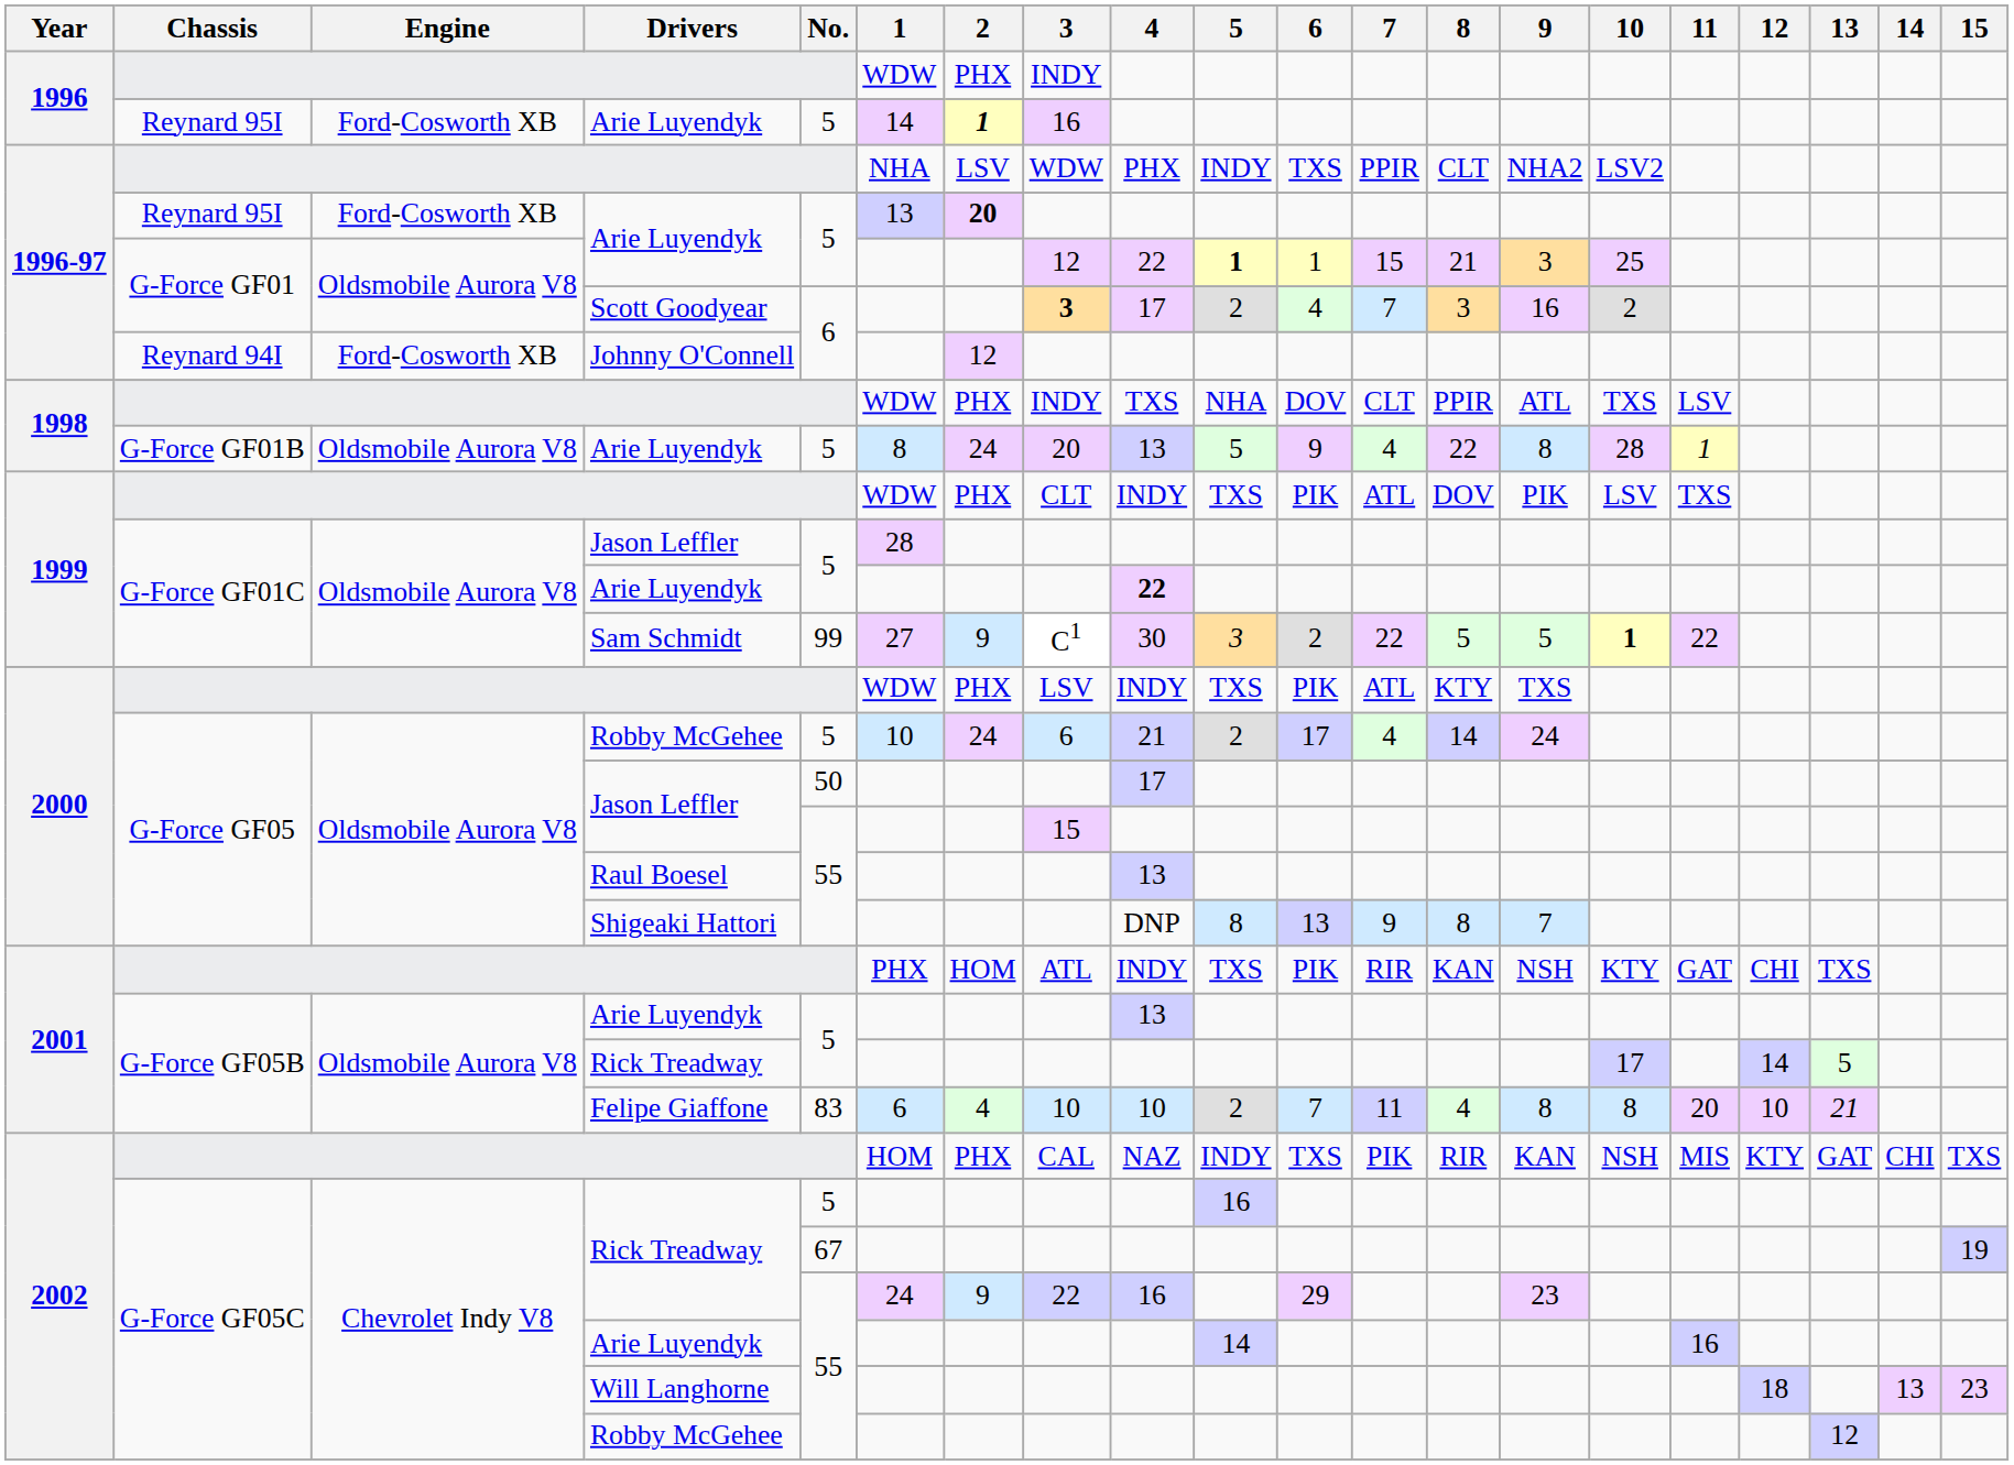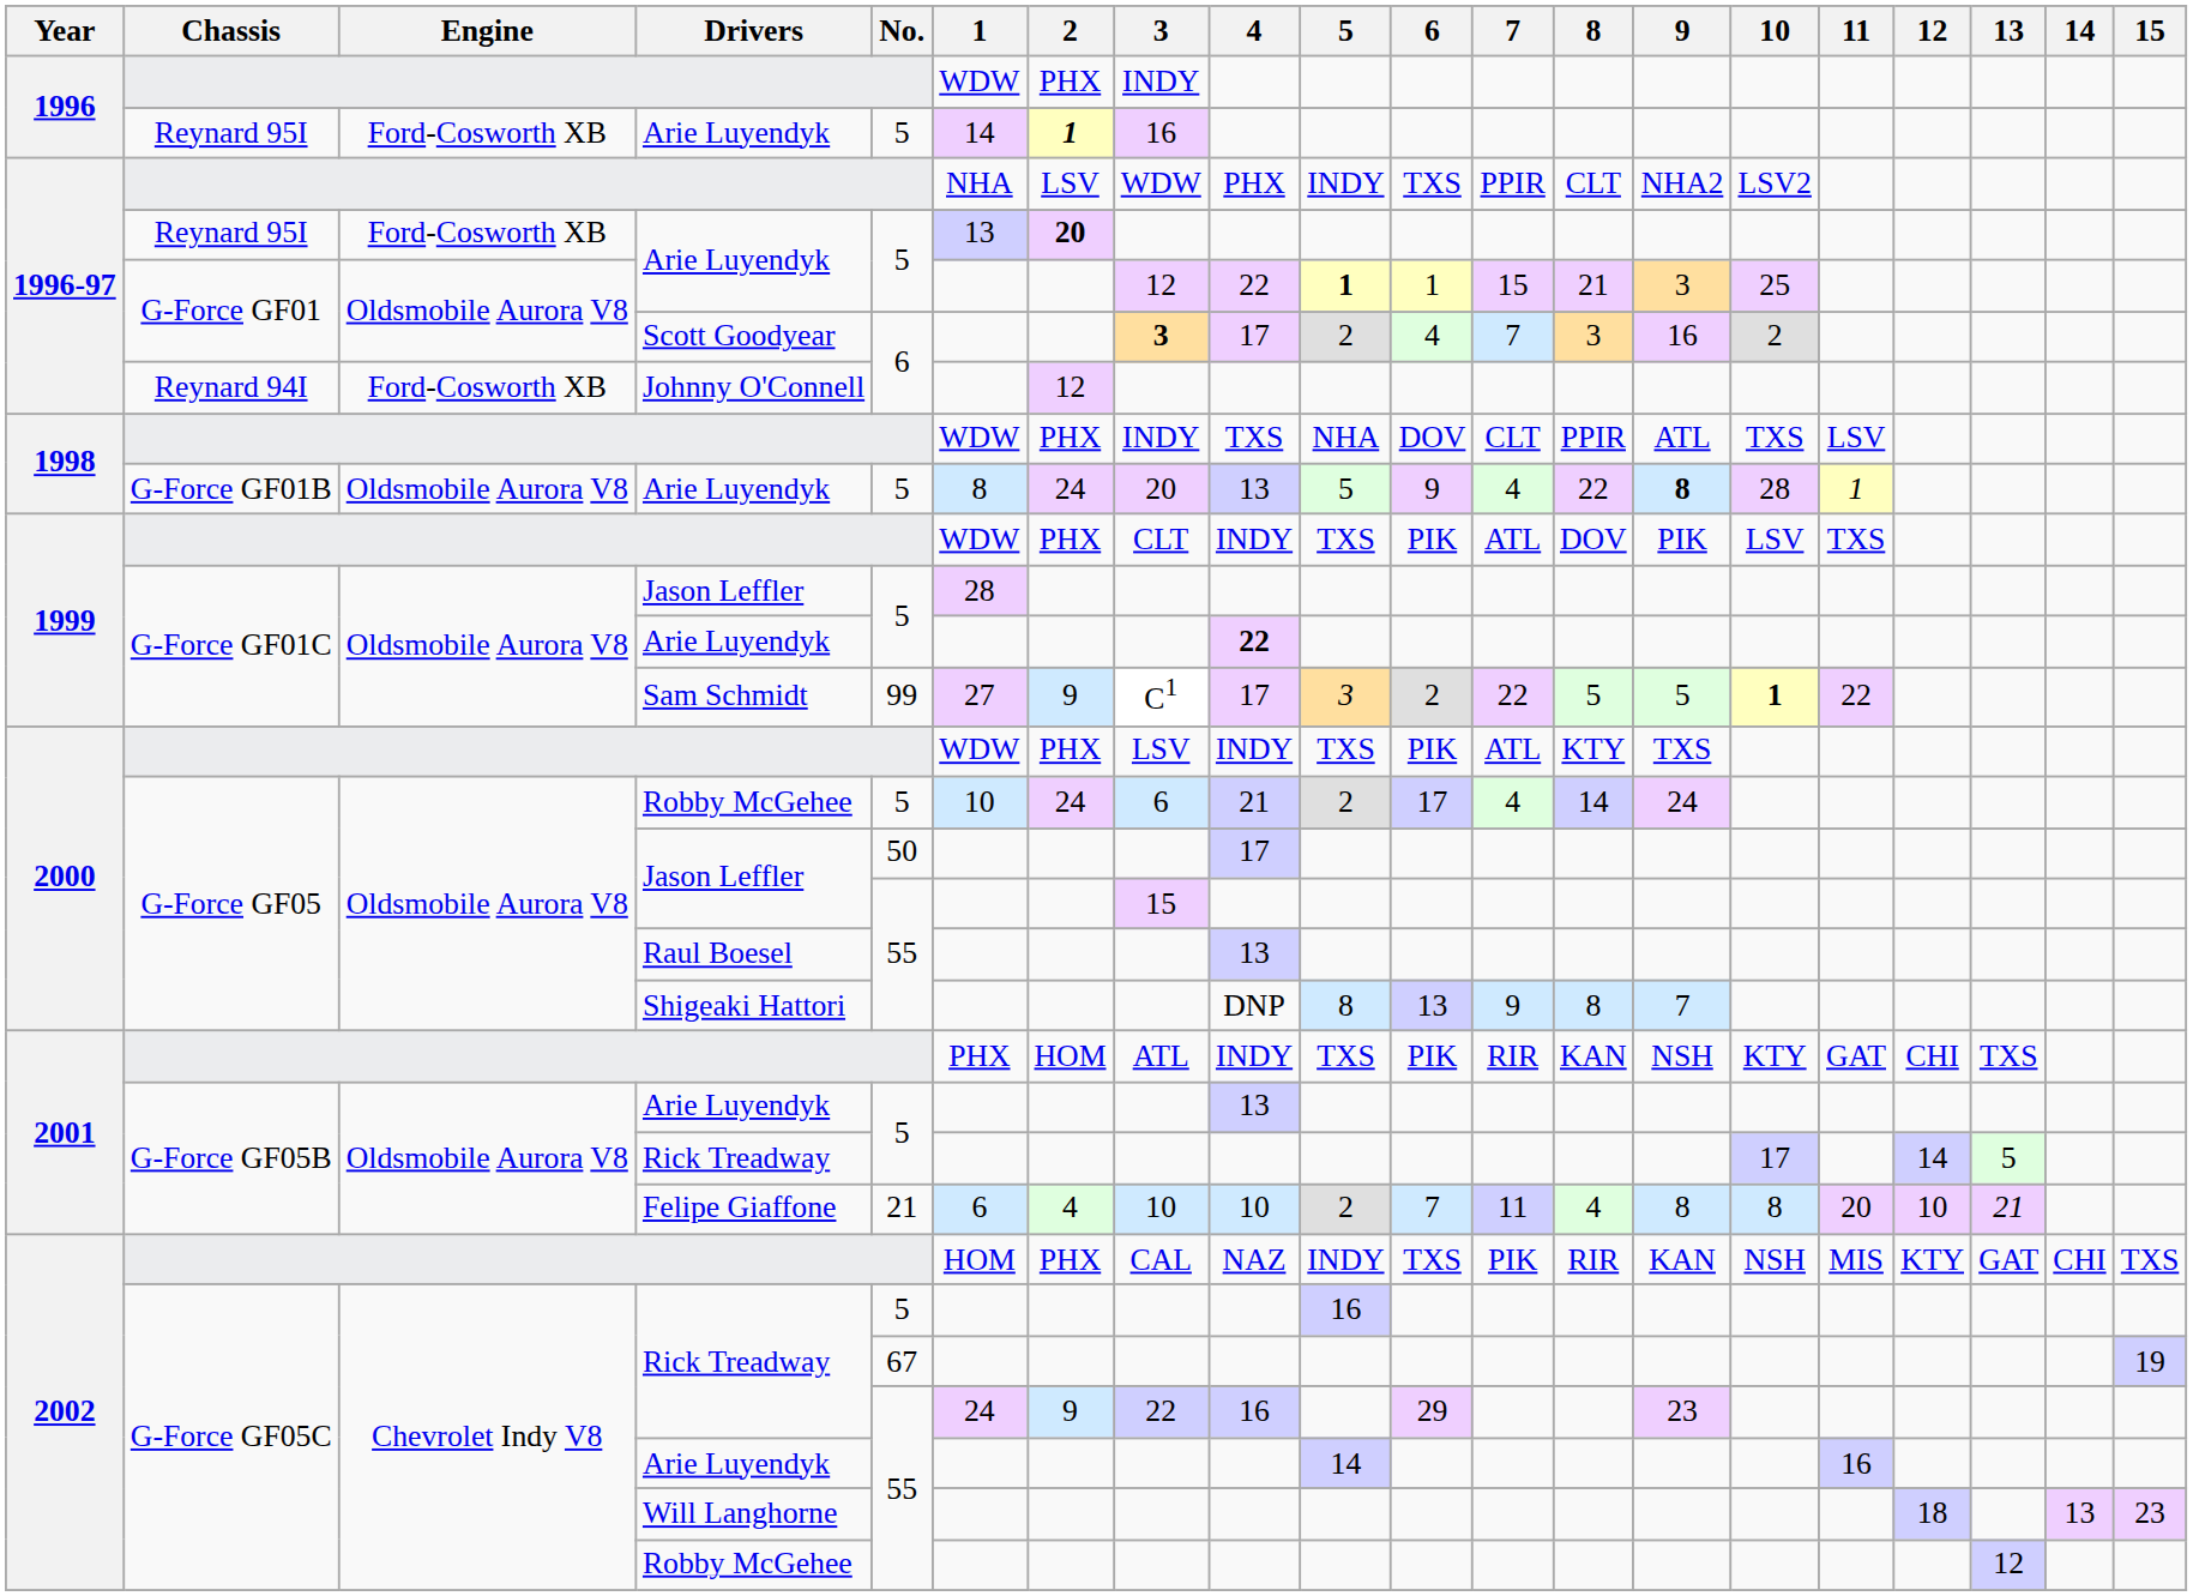 <table class="wikitable" style="text-align:center; font-size:85%">
 <tr>
 <th>Year</th>
 <th>Chassis</th>
 <th>Engine</th>
 <th>Drivers</th>
 <th>No.</th>
 <th>1</th>
 <th>2</th>
 <th>3</th>
 <th>4</th>
 <th>5</th>
 <th>6</th>
 <th>7</th>
 <th>8</th>
 <th>9</th>
 <th>10</th>
 <th>11</th>
 <th>12</th>
 <th>13</th>
 <th>14</th>
 <th>15</th>
 </tr>
 <tr>
 <th rowspan=2><a href='#'>1996</a></th>
 <td colspan=4 style="background:#EBECEE;"></td>
 <td><a href='#'>WDW</a></td>
 <td><a href='#'>PHX</a></td>
 <td><a href='#'>INDY</a></td>
 <td></td>
 <td></td>
 <td></td>
 <td></td>
 <td></td>
 <td></td>
 <td></td>
 <td></td>
 <td></td>
 <td></td>
 <td></td>
 <td></td>
 </tr>
 <tr>
 <td><a href='#'>Reynard 95I</a></td>
 <td><a href='#'>Ford</a>-<a href='#'>Cosworth</a> XB</td>
 <td align="left"> <a href='#'>Arie Luyendyk</a></td>
 <td>5</td>
 <td style="background:#EFCFFF;">14</td>
 <td style="background:#FFFFBF;"><strong><em>1</em></strong></td>
 <td style="background:#EFCFFF;">16</td>
 <td></td>
 <td></td>
 <td></td>
 <td></td>
 <td></td>
 <td></td>
 <td></td>
 <td></td>
 <td></td>
 <td></td>
 <td></td>
 <td></td>
 </tr>
 <tr>
 <th rowspan=5><a href='#'>1996-97</a></th>
 <td colspan=4 style="background:#EBECEE;"></td>
 <td><a href='#'>NHA</a></td>
 <td><a href='#'>LSV</a></td>
 <td><a href='#'>WDW</a></td>
 <td><a href='#'>PHX</a></td>
 <td><a href='#'>INDY</a></td>
 <td><a href='#'>TXS</a></td>
 <td><a href='#'>PPIR</a></td>
 <td><a href='#'>CLT</a></td>
 <td><a href='#'>NHA2</a></td>
 <td><a href='#'>LSV2</a></td>
 <td></td>
 <td></td>
 <td></td>
 <td></td>
 <td></td>
 </tr>
 <tr>
 <td><a href='#'>Reynard 95I</a></td>
 <td><a href='#'>Ford</a>-<a href='#'>Cosworth</a> XB</td>
 <td rowspan=2 align="left"> <a href='#'>Arie Luyendyk</a></td>
 <td rowspan=2>5</td>
 <td style="background:#CFCFFF;">13</td>
 <td style="background:#EFCFFF;"><strong>20</strong></td>
 <td></td>
 <td></td>
 <td></td>
 <td></td>
 <td></td>
 <td></td>
 <td></td>
 <td></td>
 <td></td>
 <td></td>
 <td></td>
 <td></td>
 <td></td>
 </tr>
 <tr>
 <td rowspan=2><a href='#'>G-Force</a> GF01</td>
 <td rowspan=2><a href='#'>Oldsmobile</a> <a href='#'>Aurora</a> <a href='#'>V8</a></td>
 <td></td>
 <td></td>
 <td style="background:#EFCFFF;">12</td>
 <td style="background:#EFCFFF;">22</td>
 <td style="background:#FFFFBF;"><strong>1</strong></td>
 <td style="background:#FFFFBF;">1</td>
 <td style="background:#EFCFFF;">15</td>
 <td style="background:#EFCFFF;">21</td>
 <td style="background:#FFDF9F;">3</td>
 <td style="background:#EFCFFF;">25</td>
 <td></td>
 <td></td>
 <td></td>
 <td></td>
 <td></td>
 </tr>
 <tr>
 <td align="left"> <a href='#'>Scott Goodyear</a></td>
 <td rowspan=2>6</td>
 <td></td>
 <td></td>
 <td style="background:#FFDF9F;"><strong>3</strong></td>
 <td style="background:#EFCFFF;">17</td>
 <td style="background:#DFDFDF;">2</td>
 <td style="background:#DFFFDF;">4</td>
 <td style="background:#CFEAFF;">7</td>
 <td style="background:#FFDF9F;">3</td>
 <td style="background:#EFCFFF;">16</td>
 <td style="background:#DFDFDF;">2</td>
 <td></td>
 <td></td>
 <td></td>
 <td></td>
 <td></td>
 </tr>
 <tr>
 <td><a href='#'>Reynard 94I</a></td>
 <td><a href='#'>Ford</a>-<a href='#'>Cosworth</a> XB</td>
 <td align="left"> <a href='#'>Johnny O'Connell</a></td>
 <td></td>
 <td style="background:#EFCFFF;">12</td>
 <td></td>
 <td></td>
 <td></td>
 <td></td>
 <td></td>
 <td></td>
 <td></td>
 <td></td>
 <td></td>
 <td></td>
 <td></td>
 <td></td>
 <td></td>
 </tr>
 <tr>
 <th rowspan=2><a href='#'>1998</a></th>
 <td colspan=4 style="background:#EBECEE;"></td>
 <td><a href='#'>WDW</a></td>
 <td><a href='#'>PHX</a></td>
 <td><a href='#'>INDY</a></td>
 <td><a href='#'>TXS</a></td>
 <td><a href='#'>NHA</a></td>
 <td><a href='#'>DOV</a></td>
 <td><a href='#'>CLT</a></td>
 <td><a href='#'>PPIR</a></td>
 <td><a href='#'>ATL</a></td>
 <td><a href='#'>TXS</a></td>
 <td><a href='#'>LSV</a></td>
 <td></td>
 <td></td>
 <td></td>
 <td></td>
 </tr>
 <tr>
 <td><a href='#'>G-Force</a> GF01B</td>
 <td><a href='#'>Oldsmobile</a> <a href='#'>Aurora</a> <a href='#'>V8</a></td>
 <td align="left"> <a href='#'>Arie Luyendyk</a></td>
 <td>5</td>
 <td style="background:#CFEAFF;">8</td>
 <td style="background:#EFCFFF;">24</td>
 <td style="background:#EFCFFF;">20</td>
 <td style="background:#CFCFFF;">13</td>
 <td style="background:#DFFFDF;">5</td>
 <td style="background:#EFCFFF;">9</td>
 <td style="background:#DFFFDF;">4</td>
 <td style="background:#EFCFFF;">22</td>
-<td style="background:#CFEAFF;">8</td>
+<td style="background:#CFEAFF;"><strong>8</strong></td>
 <td style="background:#EFCFFF;">28</td>
 <td style="background:#FFFFBF;"><em>1</em></td>
 <td></td>
 <td></td>
 <td></td>
 <td></td>
 </tr>
 <tr>
 <th rowspan="4"><a href='#'>1999</a></th>
 <td colspan=4 style="background:#EBECEE;"></td>
 <td><a href='#'>WDW</a></td>
 <td><a href='#'>PHX</a></td>
 <td><a href='#'>CLT</a></td>
 <td><a href='#'>INDY</a></td>
 <td><a href='#'>TXS</a></td>
 <td><a href='#'>PIK</a></td>
 <td><a href='#'>ATL</a></td>
 <td><a href='#'>DOV</a></td>
 <td><a href='#'>PIK</a></td>
 <td><a href='#'>LSV</a></td>
 <td><a href='#'>TXS</a></td>
 <td></td>
 <td></td>
 <td></td>
 <td></td>
 </tr>
 <tr>
 <td rowspan="3"><a href='#'>G-Force</a> GF01C</td>
 <td rowspan="3"><a href='#'>Oldsmobile</a> <a href='#'>Aurora</a> <a href='#'>V8</a></td>
 <td align="left"> <a href='#'>Jason Leffler</a></td>
 <td rowspan="2">5</td>
 <td style="background:#EFCFFF;">28</td>
 <td></td>
 <td></td>
 <td></td>
 <td></td>
 <td></td>
 <td></td>
 <td></td>
 <td></td>
 <td></td>
 <td></td>
 <td></td>
 <td></td>
 <td></td>
 <td></td>
 </tr>
 <tr>
 <td align="left"> <a href='#'>Arie Luyendyk</a></td>
 <td></td>
 <td></td>
 <td></td>
 <td style="background:#EFCFFF;"><strong>22</strong></td>
 <td></td>
 <td></td>
 <td></td>
 <td></td>
 <td></td>
 <td></td>
 <td></td>
 <td></td>
 <td></td>
 <td></td>
 <td></td>
 </tr>
 <tr>
 <td align="left"> <a href='#'>Sam Schmidt</a></td>
 <td>99</td>
 <td style="background:#EFCFFF;">27</td>
 <td style="background:#CFEAFF;">9</td>
 <td style="background:#FFFFFF;">C<sup>1</sup></td>
-<td style="background:#EFCFFF;">30</td>
+<td style="background:#EFCFFF;">17</td>
 <td style="background:#FFDF9F;"><em>3</em></td>
 <td style="background:#DFDFDF;">2</td>
 <td style="background:#EFCFFF;">22</td>
 <td style="background:#DFFFDF;">5</td>
 <td style="background:#DFFFDF;">5</td>
 <td style="background:#FFFFBF;"><strong>1</strong></td>
 <td style="background:#EFCFFF;">22</td>
 <td></td>
 <td></td>
 <td></td>
 <td></td>
 </tr>
 <tr>
 <th rowspan=6><a href='#'>2000</a></th>
 <td colspan=4 style="background:#EBECEE;"></td>
 <td><a href='#'>WDW</a></td>
 <td><a href='#'>PHX</a></td>
 <td><a href='#'>LSV</a></td>
 <td><a href='#'>INDY</a></td>
 <td><a href='#'>TXS</a></td>
 <td><a href='#'>PIK</a></td>
 <td><a href='#'>ATL</a></td>
 <td><a href='#'>KTY</a></td>
 <td><a href='#'>TXS</a></td>
 <td></td>
 <td></td>
 <td></td>
 <td></td>
 <td></td>
 <td></td>
 </tr>
 <tr>
 <td rowspan=5><a href='#'>G-Force</a> GF05</td>
 <td rowspan=5><a href='#'>Oldsmobile</a> <a href='#'>Aurora</a> <a href='#'>V8</a></td>
 <td align="left"> <a href='#'>Robby McGehee</a></td>
 <td>5</td>
 <td style="background:#CFEAFF;" align=center>10</td>
 <td style="background:#EFCFFF;" align=center>24</td>
 <td style="background:#CFEAFF;" align=center>6</td>
 <td style="background:#CFCFFF;" align=center>21</td>
 <td style="background:#DFDFDF;" align=center>2</td>
 <td style="background:#CFCFFF;" align=center>17</td>
 <td style="background:#DFFFDF;" align=center>4</td>
 <td style="background:#CFCFFF;" align=center>14</td>
 <td style="background:#EFCFFF;" align=center>24</td>
 <td></td>
 <td></td>
 <td></td>
 <td></td>
 <td></td>
 <td></td>
 </tr>
 <tr>
 <td rowspan=2 align="left"> <a href='#'>Jason Leffler</a></td>
 <td>50</td>
 <td></td>
 <td></td>
 <td></td>
 <td style="background:#CFCFFF;" align=center>17</td>
 <td></td>
 <td></td>
 <td></td>
 <td></td>
 <td></td>
 <td></td>
 <td></td>
 <td></td>
 <td></td>
 <td></td>
 <td></td>
 </tr>
 <tr>
 <td rowspan=3>55</td>
 <td></td>
 <td></td>
 <td style="background:#EFCFFF;" align=center>15</td>
 <td></td>
 <td></td>
 <td></td>
 <td></td>
 <td></td>
 <td></td>
 <td></td>
 <td></td>
 <td></td>
 <td></td>
 <td></td>
 <td></td>
 </tr>
 <tr>
 <td align="left"> <a href='#'>Raul Boesel</a></td>
 <td></td>
 <td></td>
 <td></td>
 <td style="background:#CFCFFF;">13</td>
 <td></td>
 <td></td>
 <td></td>
 <td></td>
 <td></td>
 <td></td>
 <td></td>
 <td></td>
 <td></td>
 <td></td>
 <td></td>
 </tr>
 <tr>
 <td align="left"> <a href='#'>Shigeaki Hattori</a></td>
 <td></td>
 <td></td>
 <td></td>
 <td align=center>DNP</td>
 <td style="background:#CFEAFF;" align=center>8</td>
 <td style="background:#CFCFFF;" align=center>13</td>
 <td style="background:#CFEAFF;" align=center>9</td>
 <td style="background:#CFEAFF;" align=center>8</td>
 <td style="background:#CFEAFF;" align=center>7</td>
 <td></td>
 <td></td>
 <td></td>
 <td></td>
 <td></td>
 <td></td>
 </tr>
 <tr>
 <th rowspan="4"><a href='#'>2001</a></th>
 <td colspan=4 style="background:#EBECEE;"></td>
 <td><a href='#'>PHX</a><br></td>
 <td><a href='#'>HOM</a><br></td>
 <td><a href='#'>ATL</a><br></td>
 <td><a href='#'>INDY</a><br></td>
 <td><a href='#'>TXS</a><br></td>
 <td><a href='#'>PIK</a><br></td>
 <td><a href='#'>RIR</a><br></td>
 <td><a href='#'>KAN</a><br></td>
 <td><a href='#'>NSH</a><br></td>
 <td><a href='#'>KTY</a><br></td>
 <td><a href='#'>GAT</a> <br></td>
 <td><a href='#'>CHI</a><br></td>
 <td><a href='#'>TXS</a><br></td>
 <td></td>
 <td></td>
 </tr>
 <tr>
 <td rowspan="3"><a href='#'>G-Force</a> GF05B</td>
 <td rowspan="3"><a href='#'>Oldsmobile</a> <a href='#'>Aurora</a> <a href='#'>V8</a></td>
 <td align="left"> <a href='#'>Arie Luyendyk</a></td>
 <td rowspan="2">5</td>
 <td></td>
 <td></td>
 <td></td>
 <td style="background:#CFCFFF;">13</td>
 <td></td>
 <td></td>
 <td></td>
 <td></td>
 <td></td>
 <td></td>
 <td></td>
 <td></td>
 <td></td>
 <td></td>
 <td></td>
 </tr>
 <tr>
 <td align="left"> <a href='#'>Rick Treadway</a></td>
 <td></td>
 <td></td>
 <td></td>
 <td></td>
 <td></td>
 <td></td>
 <td></td>
 <td></td>
 <td></td>
 <td style="background:#CFCFFF;" align=center>17</td>
 <td></td>
 <td style="background:#CFCFFF;" align=center>14</td>
 <td style="background:#DFFFDF;" align=center>5</td>
 <td></td>
 <td></td>
 </tr>
 <tr>
 <td align="left"> <a href='#'>Felipe Giaffone</a></td>
-<td>83</td>
+<td>21</td>
 <td style="background:#CFEAFF;" align=center>6</td>
 <td style="background:#DFFFDF;" align=center>4</td>
 <td style="background:#CFEAFF;" align=center>10</td>
 <td style="background:#CFEAFF;" align=center>10</td>
 <td style="background:#DFDFDF;" align=center>2</td>
 <td style="background:#CFEAFF;" align=center>7</td>
 <td style="background:#CFCFFF;" align=center>11</td>
 <td style="background:#DFFFDF;" align=center>4</td>
 <td style="background:#CFEAFF;" align=center>8</td>
 <td style="background:#CFEAFF;" align=center>8</td>
 <td style="background:#EFCFFF;" align=center>20</td>
 <td style="background:#EFCFFF;" align=center>10</td>
 <td style="background:#EFCFFF;" align=center><em>21</em></td>
 <td></td>
 <td></td>
 </tr>
 <tr>
 <th rowspan=7><a href='#'>2002</a></th>
 <td colspan=4 style="background:#EBECEE;"></td>
 <td><a href='#'>HOM</a><br></td>
 <td><a href='#'>PHX</a><br></td>
 <td><a href='#'>CAL</a><br></td>
 <td><a href='#'>NAZ</a><br></td>
 <td><a href='#'>INDY</a><br></td>
 <td><a href='#'>TXS</a><br></td>
 <td><a href='#'>PIK</a><br></td>
 <td><a href='#'>RIR</a><br></td>
 <td><a href='#'>KAN</a><br></td>
 <td><a href='#'>NSH</a><br></td>
 <td><a href='#'>MIS</a><br></td>
 <td><a href='#'>KTY</a><br></td>
 <td><a href='#'>GAT</a> <br></td>
 <td><a href='#'>CHI</a><br></td>
 <td><a href='#'>TXS</a><br></td>
 </tr>
 <tr>
 <td rowspan=6><a href='#'>G-Force</a> GF05C</td>
 <td rowspan=6><a href='#'>Chevrolet</a> Indy <a href='#'>V8</a></td>
 <td rowspan=3 align="left"> <a href='#'>Rick Treadway</a></td>
 <td>5</td>
 <td></td>
 <td></td>
 <td></td>
 <td></td>
 <td style="background:#CFCFFF;" align=center>16</td>
 <td></td>
 <td></td>
 <td></td>
 <td></td>
 <td></td>
 <td></td>
 <td></td>
 <td></td>
 <td></td>
 <td></td>
 </tr>
 <tr>
 <td>67</td>
 <td></td>
 <td></td>
 <td></td>
 <td></td>
 <td></td>
 <td></td>
 <td></td>
 <td></td>
 <td></td>
 <td></td>
 <td></td>
 <td></td>
 <td></td>
 <td></td>
 <td style="background:#CFCFFF;">19</td>
 </tr>
 <tr>
 <td rowspan=4>55</td>
 <td style="background:#EFCFFF;" align=center>24</td>
 <td style="background:#CFEAFF;" align=center>9</td>
 <td style="background:#CFCFFF;" align=center>22</td>
 <td style="background:#CFCFFF;" align=center>16</td>
 <td></td>
 <td style="background:#EFCFFF;" align=center>29</td>
 <td></td>
 <td></td>
 <td style="background:#EFCFFF;" align=center>23</td>
 <td></td>
 <td></td>
 <td></td>
 <td></td>
 <td></td>
 <td></td>
 </tr>
 <tr>
 <td align="left"> <a href='#'>Arie Luyendyk</a></td>
 <td></td>
 <td></td>
 <td></td>
 <td></td>
 <td style="background:#CFCFFF;" align=center>14</td>
 <td></td>
 <td></td>
 <td></td>
 <td></td>
 <td></td>
 <td style="background:#CFCFFF;" align=center>16</td>
 <td></td>
 <td></td>
 <td></td>
 <td></td>
 </tr>
 <tr>
 <td align="left"> <a href='#'>Will Langhorne</a></td>
 <td></td>
 <td></td>
 <td></td>
 <td></td>
 <td></td>
 <td></td>
 <td></td>
 <td></td>
 <td></td>
 <td></td>
 <td></td>
 <td style="background:#CFCFFF;" align=center>18</td>
 <td></td>
 <td style="background:#EFCFFF;" align=center>13</td>
 <td style="background:#EFCFFF;" align=center>23</td>
 </tr>
 <tr>
 <td align="left"> <a href='#'>Robby McGehee</a></td>
 <td></td>
 <td></td>
 <td></td>
 <td></td>
 <td></td>
 <td></td>
 <td></td>
 <td></td>
 <td></td>
 <td></td>
 <td></td>
 <td></td>
 <td style="background:#CFCFFF;" align=center>12</td>
 <td></td>
 <td></td>
 </tr>
 </table>
